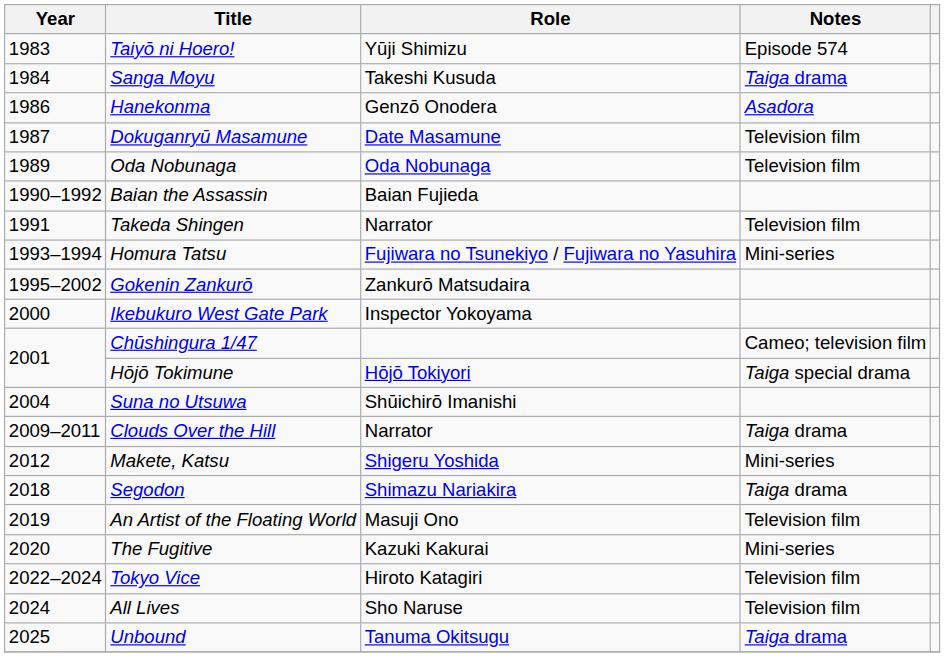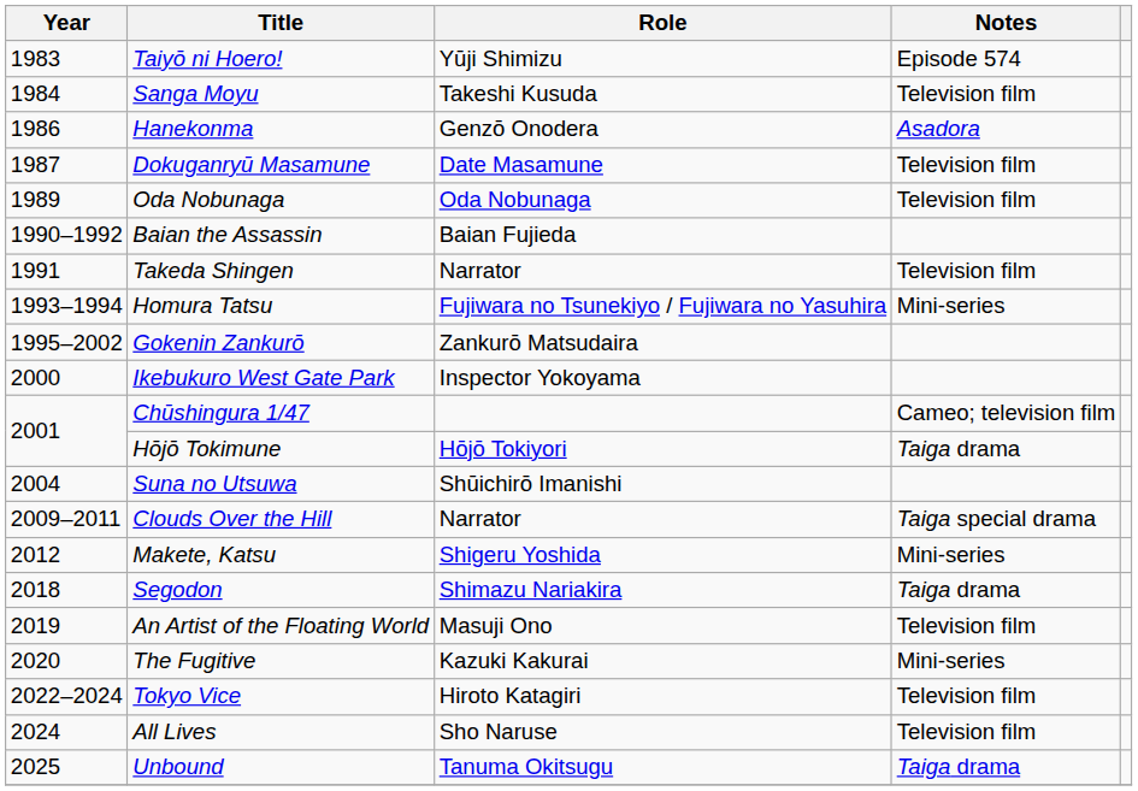 <table class="wikitable sortable">
 <tr>
 <th>Year</th>
 <th>Title</th>
 <th>Role</th>
 <th class = "unsortable">Notes</th>
 <th class = "unsortable"></th>
 </tr>
 <tr>
 <td>1983</td>
 <td><em><a href='#'>Taiyō ni Hoero!</a></em></td>
 <td>Yūji Shimizu</td>
 <td>Episode 574</td>
 <td></td>
 </tr>
 <tr>
 <td>1984</td>
 <td><em><a href='#'>Sanga Moyu</a></em></td>
 <td>Takeshi Kusuda</td>
-<td><a href='#'><em>Taiga</em> drama</a></td>
+<td>Television film</td>
 <td></td>
 </tr>
 <tr>
 <td>1986</td>
 <td><em><a href='#'>Hanekonma</a></em></td>
 <td>Genzō Onodera</td>
 <td><em><a href='#'>Asadora</a></em></td>
 <td></td>
 </tr>
 <tr>
 <td>1987</td>
 <td><em><a href='#'>Dokuganryū Masamune</a></em></td>
 <td><a href='#'>Date Masamune</a></td>
 <td>Television film</td>
 <td></td>
 </tr>
 <tr>
 <td>1989</td>
 <td><em>Oda Nobunaga</em></td>
 <td><a href='#'>Oda Nobunaga</a></td>
 <td>Television film</td>
 <td></td>
 </tr>
 <tr>
 <td>1990–1992</td>
 <td><em>Baian the Assassin</em></td>
 <td>Baian Fujieda</td>
 <td></td>
 <td></td>
 </tr>
 <tr>
 <td>1991</td>
 <td><em>Takeda Shingen</em></td>
 <td>Narrator</td>
 <td>Television film</td>
 <td></td>
 </tr>
 <tr>
 <td>1993–1994</td>
 <td><em>Homura Tatsu</em></td>
 <td><a href='#'>Fujiwara no Tsunekiyo</a> / <a href='#'>Fujiwara no Yasuhira</a></td>
 <td>Mini-series</td>
 <td></td>
 </tr>
 <tr>
 <td>1995–2002</td>
 <td><em><a href='#'>Gokenin Zankurō</a></em></td>
 <td>Zankurō Matsudaira</td>
 <td></td>
 <td></td>
 </tr>
 <tr>
 <td>2000</td>
 <td><em><a href='#'>Ikebukuro West Gate Park</a></em></td>
 <td>Inspector Yokoyama</td>
 <td></td>
 <td></td>
 </tr>
 <tr>
 <td rowspan=2>2001</td>
 <td><em><a href='#'>Chūshingura 1/47</a></em></td>
 <td></td>
 <td>Cameo; television film</td>
 <td></td>
 </tr>
 <tr>
 <td><em>Hōjō Tokimune</em></td>
 <td><a href='#'>Hōjō Tokiyori</a></td>
-<td><em>Taiga</em> special drama</td>
+<td><em>Taiga</em> drama</td>
 <td></td>
 </tr>
 <tr>
 <td>2004</td>
 <td><em><a href='#'>Suna no Utsuwa</a></em></td>
 <td>Shūichirō Imanishi</td>
 <td></td>
 <td></td>
 </tr>
 <tr>
 <td>2009–2011</td>
 <td><em><a href='#'>Clouds Over the Hill</a></em></td>
 <td>Narrator</td>
-<td><em>Taiga</em> drama</td>
+<td><em>Taiga</em> special drama</td>
 <td></td>
 </tr>
 <tr>
 <td>2012</td>
 <td><em>Makete, Katsu</em></td>
 <td><a href='#'>Shigeru Yoshida</a></td>
 <td>Mini-series</td>
 <td></td>
 </tr>
 <tr>
 <td>2018</td>
 <td><em><a href='#'>Segodon</a></em></td>
 <td><a href='#'>Shimazu Nariakira</a></td>
 <td><em>Taiga</em> drama</td>
 <td></td>
 </tr>
 <tr>
 <td>2019</td>
 <td><em>An Artist of the Floating World</em></td>
 <td>Masuji Ono</td>
 <td>Television film</td>
 <td></td>
 </tr>
 <tr>
 <td>2020</td>
 <td><em>The Fugitive</em></td>
 <td>Kazuki Kakurai</td>
 <td>Mini-series</td>
 <td></td>
 </tr>
 <tr>
 <td>2022–2024</td>
 <td><em><a href='#'>Tokyo Vice</a></em></td>
 <td>Hiroto Katagiri</td>
 <td>Television film</td>
 <td></td>
 </tr>
 <tr>
 <td>2024</td>
 <td><em>All Lives</em></td>
 <td>Sho Naruse</td>
 <td>Television film</td>
 <td></td>
 </tr>
 <tr>
 <td>2025</td>
 <td><em><a href='#'>Unbound</a></em></td>
 <td><a href='#'>Tanuma Okitsugu</a></td>
 <td><a href='#'><em>Taiga</em> drama</a></td>
 <td></td>
 </tr>
 <tr>
 </tr>
 </table>
